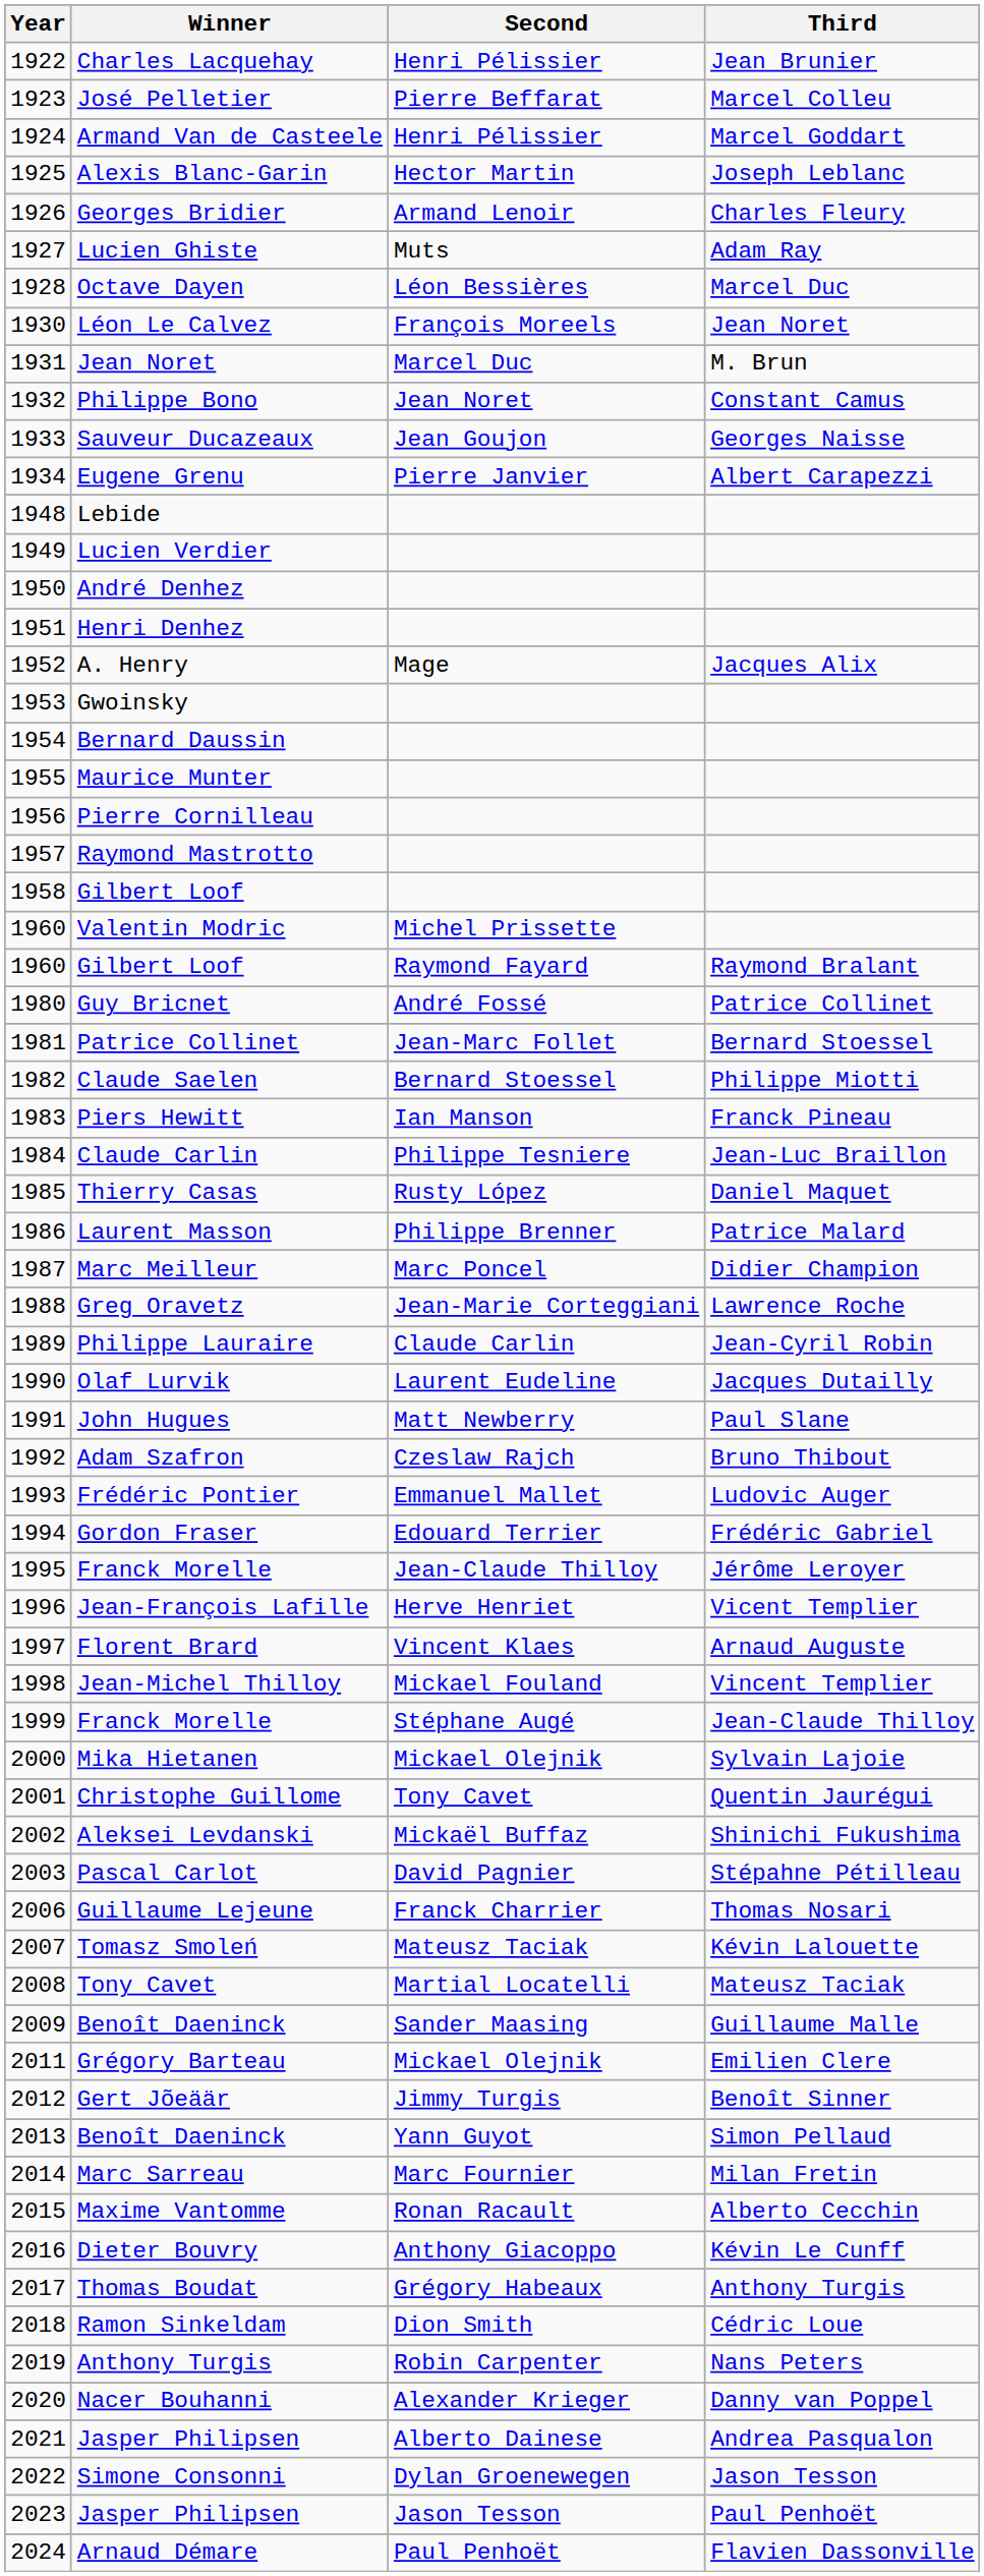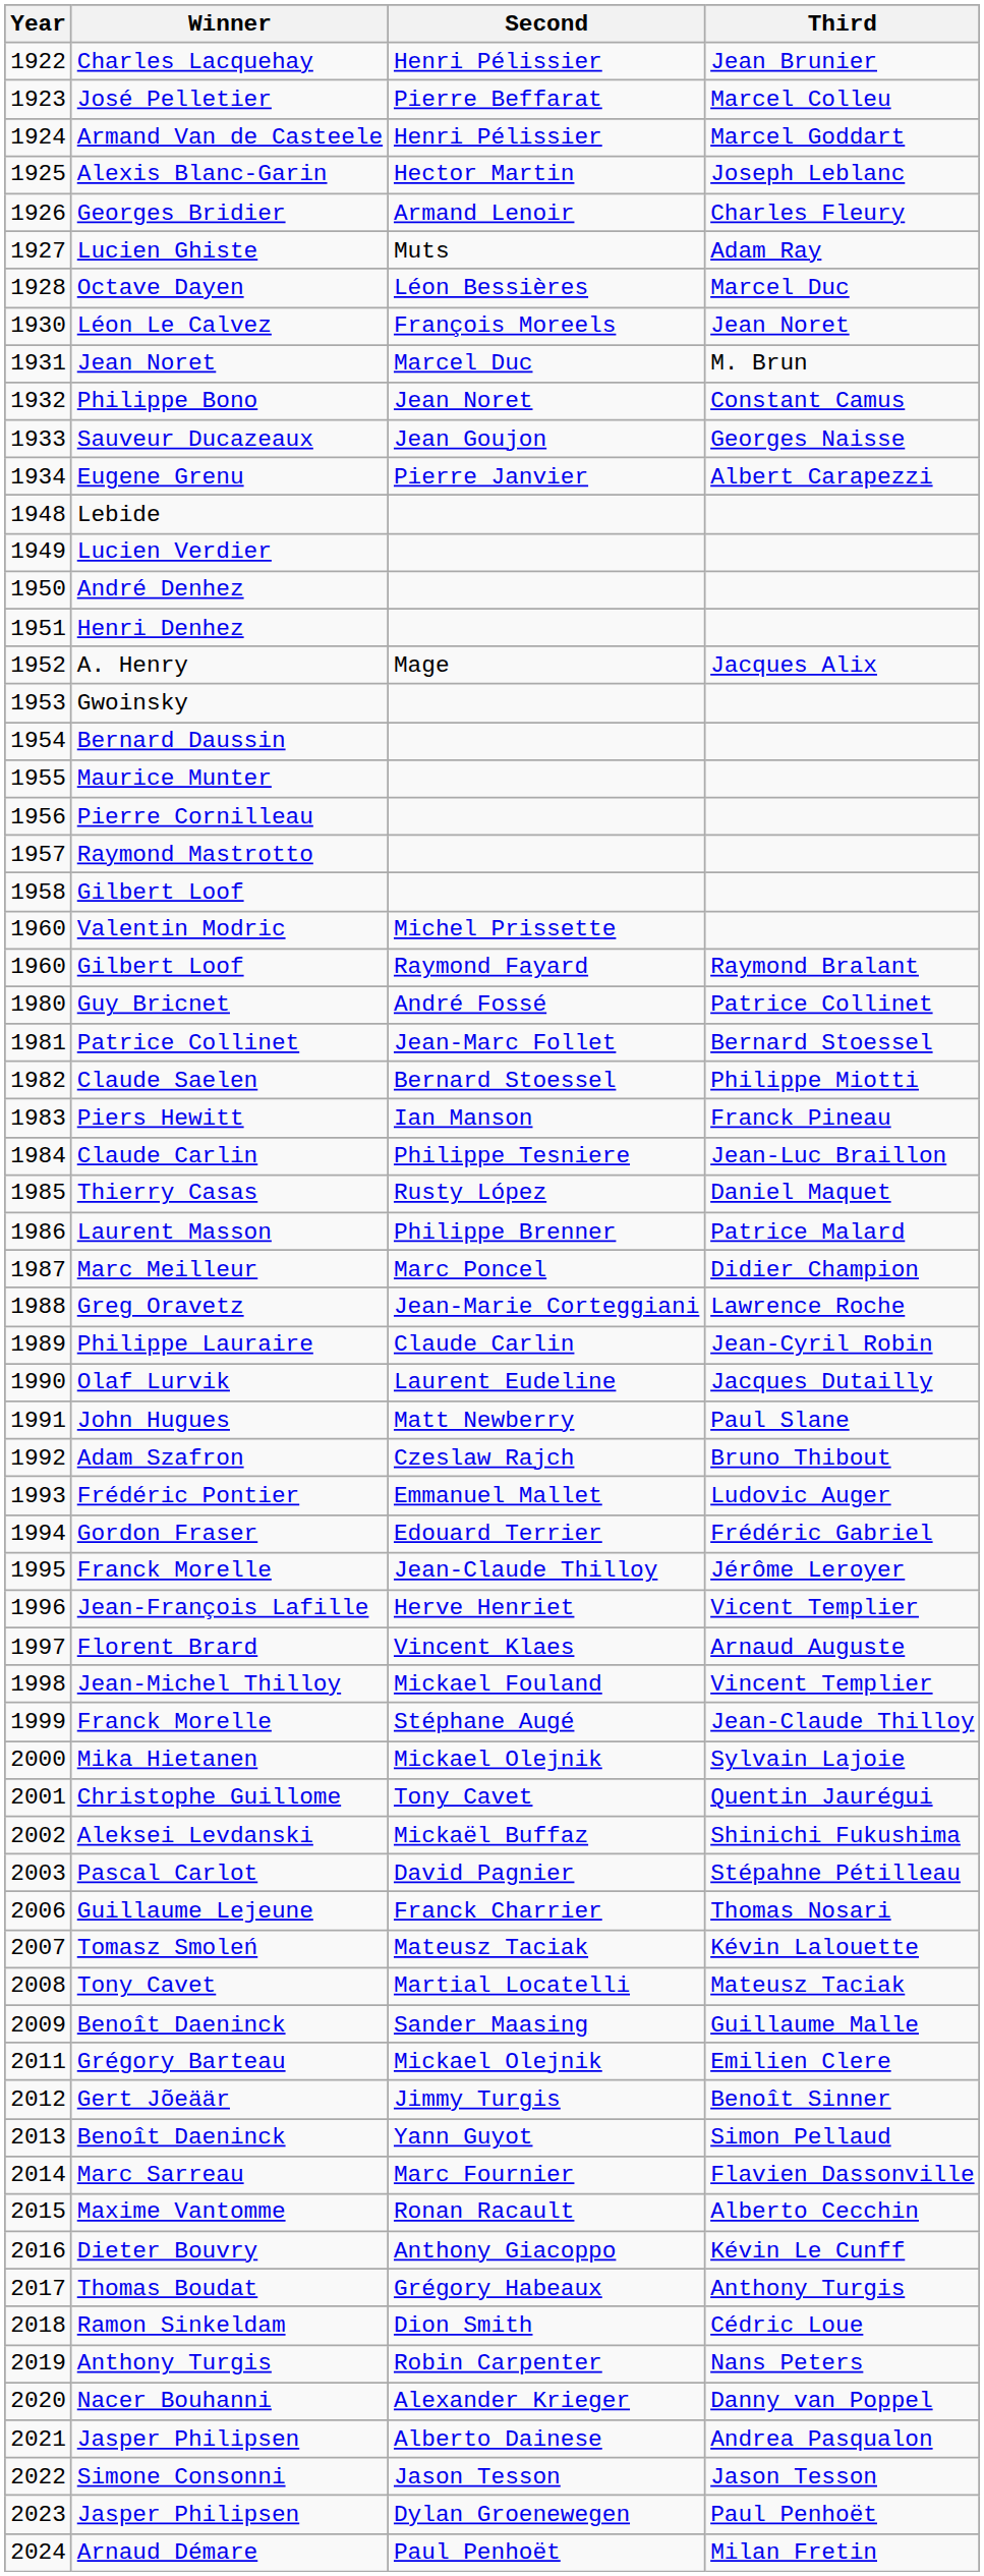 <table class="wikitable">
 <tr>
 <th>Year</th>
 <th>Winner</th>
 <th>Second</th>
 <th>Third</th>
 </tr>
 <tr>
 <td>1922</td>
 <td> <a href='#'>Charles Lacquehay</a></td>
 <td> <a href='#'>Henri Pélissier</a></td>
 <td> <a href='#'>Jean Brunier</a></td>
 </tr>
 <tr>
 <td>1923</td>
 <td> <a href='#'>José Pelletier</a></td>
 <td> <a href='#'>Pierre Beffarat</a></td>
 <td> <a href='#'>Marcel Colleu</a></td>
 </tr>
 <tr>
 <td>1924</td>
 <td> <a href='#'>Armand Van de Casteele</a></td>
 <td> <a href='#'>Henri Pélissier</a></td>
 <td> <a href='#'>Marcel Goddart</a></td>
 </tr>
 <tr>
 <td>1925</td>
 <td> <a href='#'>Alexis Blanc-Garin</a></td>
 <td> <a href='#'>Hector Martin</a></td>
 <td> <a href='#'>Joseph Leblanc</a></td>
 </tr>
 <tr>
 <td>1926</td>
 <td> <a href='#'>Georges Bridier</a></td>
 <td> <a href='#'>Armand Lenoir</a></td>
 <td> <a href='#'>Charles Fleury</a></td>
 </tr>
 <tr>
 <td>1927</td>
 <td> <a href='#'>Lucien Ghiste</a></td>
 <td>Muts</td>
 <td> <a href='#'>Adam Ray</a></td>
 </tr>
 <tr>
 <td>1928</td>
 <td> <a href='#'>Octave Dayen</a></td>
 <td> <a href='#'>Léon Bessières</a></td>
 <td> <a href='#'>Marcel Duc</a></td>
 </tr>
 <tr>
 <td>1930</td>
 <td> <a href='#'>Léon Le Calvez</a></td>
 <td> <a href='#'>François Moreels</a></td>
 <td> <a href='#'>Jean Noret</a></td>
 </tr>
 <tr>
 <td>1931</td>
 <td> <a href='#'>Jean Noret</a></td>
 <td> <a href='#'>Marcel Duc</a></td>
 <td> M. Brun</td>
 </tr>
 <tr>
 <td>1932</td>
 <td> <a href='#'>Philippe Bono</a></td>
 <td> <a href='#'>Jean Noret</a></td>
 <td> <a href='#'>Constant Camus</a></td>
 </tr>
 <tr>
 <td>1933</td>
 <td> <a href='#'>Sauveur Ducazeaux</a></td>
 <td> <a href='#'>Jean Goujon</a></td>
 <td> <a href='#'>Georges Naisse</a></td>
 </tr>
 <tr>
 <td>1934</td>
 <td> <a href='#'>Eugene Grenu</a></td>
 <td> <a href='#'>Pierre Janvier</a></td>
 <td> <a href='#'>Albert Carapezzi</a></td>
 </tr>
 <tr>
 <td>1948</td>
 <td> Lebide</td>
 <td></td>
 <td></td>
 </tr>
 <tr>
 <td>1949</td>
 <td> <a href='#'>Lucien Verdier</a></td>
 <td></td>
 <td></td>
 </tr>
 <tr>
 <td>1950</td>
 <td> <a href='#'>André Denhez</a></td>
 <td></td>
 <td></td>
 </tr>
 <tr>
 <td>1951</td>
 <td> <a href='#'>Henri Denhez</a></td>
 <td></td>
 <td></td>
 </tr>
 <tr>
 <td>1952</td>
 <td> A. Henry</td>
 <td> Mage</td>
 <td> <a href='#'>Jacques Alix</a></td>
 </tr>
 <tr>
 <td>1953</td>
 <td> Gwoinsky</td>
 <td></td>
 <td></td>
 </tr>
 <tr>
 <td>1954</td>
 <td> <a href='#'>Bernard Daussin</a></td>
 <td></td>
 <td></td>
 </tr>
 <tr>
 <td>1955</td>
 <td> <a href='#'>Maurice Munter</a></td>
 <td></td>
 <td></td>
 </tr>
 <tr>
 <td>1956</td>
 <td> <a href='#'>Pierre Cornilleau</a></td>
 <td></td>
 <td></td>
 </tr>
 <tr>
 <td>1957</td>
 <td> <a href='#'>Raymond Mastrotto</a></td>
 <td></td>
 <td></td>
 </tr>
 <tr>
 <td>1958</td>
 <td> <a href='#'>Gilbert Loof</a></td>
 <td></td>
 <td></td>
 </tr>
 <tr>
 <td>1960</td>
 <td> <a href='#'>Valentin Modric</a></td>
 <td> <a href='#'>Michel Prissette</a></td>
 <td></td>
 </tr>
 <tr>
 <td>1960</td>
 <td> <a href='#'>Gilbert Loof</a></td>
 <td> <a href='#'>Raymond Fayard</a></td>
 <td> <a href='#'>Raymond Bralant</a></td>
 </tr>
 <tr>
 <td>1980</td>
 <td> <a href='#'>Guy Bricnet</a></td>
 <td> <a href='#'>André Fossé</a></td>
 <td> <a href='#'>Patrice Collinet</a></td>
 </tr>
 <tr>
 <td>1981</td>
 <td> <a href='#'>Patrice Collinet</a></td>
 <td> <a href='#'>Jean-Marc Follet</a></td>
 <td> <a href='#'>Bernard Stoessel</a></td>
 </tr>
 <tr>
 <td>1982</td>
 <td> <a href='#'>Claude Saelen</a></td>
 <td> <a href='#'>Bernard Stoessel</a></td>
 <td> <a href='#'>Philippe Miotti</a></td>
 </tr>
 <tr>
 <td>1983</td>
 <td> <a href='#'>Piers Hewitt</a></td>
 <td> <a href='#'>Ian Manson</a></td>
 <td> <a href='#'>Franck Pineau</a></td>
 </tr>
 <tr>
 <td>1984</td>
 <td> <a href='#'>Claude Carlin</a></td>
 <td> <a href='#'>Philippe Tesniere</a></td>
 <td> <a href='#'>Jean-Luc Braillon</a></td>
 </tr>
 <tr>
 <td>1985</td>
 <td> <a href='#'>Thierry Casas</a></td>
 <td> <a href='#'>Rusty López</a></td>
 <td> <a href='#'>Daniel Maquet</a></td>
 </tr>
 <tr>
 <td>1986</td>
 <td> <a href='#'>Laurent Masson</a></td>
 <td> <a href='#'>Philippe Brenner</a></td>
 <td> <a href='#'>Patrice Malard</a></td>
 </tr>
 <tr>
 <td>1987</td>
 <td> <a href='#'>Marc Meilleur</a></td>
 <td> <a href='#'>Marc Poncel</a></td>
 <td> <a href='#'>Didier Champion</a></td>
 </tr>
 <tr>
 <td>1988</td>
 <td> <a href='#'>Greg Oravetz</a></td>
 <td> <a href='#'>Jean-Marie Corteggiani</a></td>
 <td> <a href='#'>Lawrence Roche</a></td>
 </tr>
 <tr>
 <td>1989</td>
 <td> <a href='#'>Philippe Lauraire</a></td>
 <td> <a href='#'>Claude Carlin</a></td>
 <td> <a href='#'>Jean-Cyril Robin</a></td>
 </tr>
 <tr>
 <td>1990</td>
 <td> <a href='#'>Olaf Lurvik</a></td>
 <td> <a href='#'>Laurent Eudeline</a></td>
 <td> <a href='#'>Jacques Dutailly</a></td>
 </tr>
 <tr>
 <td>1991</td>
 <td> <a href='#'>John Hugues</a></td>
 <td> <a href='#'>Matt Newberry</a></td>
 <td> <a href='#'>Paul Slane</a></td>
 </tr>
 <tr>
 <td>1992</td>
 <td> <a href='#'>Adam Szafron</a></td>
 <td> <a href='#'>Czeslaw Rajch</a></td>
 <td> <a href='#'>Bruno Thibout</a></td>
 </tr>
 <tr>
 <td>1993</td>
 <td> <a href='#'>Frédéric Pontier</a></td>
 <td> <a href='#'>Emmanuel Mallet</a></td>
 <td> <a href='#'>Ludovic Auger</a></td>
 </tr>
 <tr>
 <td>1994</td>
 <td> <a href='#'>Gordon Fraser</a></td>
 <td> <a href='#'>Edouard Terrier</a></td>
 <td> <a href='#'>Frédéric Gabriel</a></td>
 </tr>
 <tr>
 <td>1995</td>
 <td> <a href='#'>Franck Morelle</a></td>
 <td> <a href='#'>Jean-Claude Thilloy</a></td>
 <td> <a href='#'>Jérôme Leroyer</a></td>
 </tr>
 <tr>
 <td>1996</td>
 <td> <a href='#'>Jean-François Lafille</a></td>
 <td> <a href='#'>Herve Henriet</a></td>
 <td> <a href='#'>Vicent Templier</a></td>
 </tr>
 <tr>
 <td>1997</td>
 <td> <a href='#'>Florent Brard</a></td>
 <td> <a href='#'>Vincent Klaes</a></td>
 <td> <a href='#'>Arnaud Auguste</a></td>
 </tr>
 <tr>
 <td>1998</td>
 <td> <a href='#'>Jean-Michel Thilloy</a></td>
 <td> <a href='#'>Mickael Fouland</a></td>
 <td> <a href='#'>Vincent Templier</a></td>
 </tr>
 <tr>
 <td>1999</td>
 <td> <a href='#'>Franck Morelle</a></td>
 <td> <a href='#'>Stéphane Augé</a></td>
 <td> <a href='#'>Jean-Claude Thilloy</a></td>
 </tr>
 <tr>
 <td>2000</td>
 <td> <a href='#'>Mika Hietanen</a></td>
 <td> <a href='#'>Mickael Olejnik</a></td>
 <td> <a href='#'>Sylvain Lajoie</a></td>
 </tr>
 <tr>
 <td>2001</td>
 <td> <a href='#'>Christophe Guillome</a></td>
 <td> <a href='#'>Tony Cavet</a></td>
 <td> <a href='#'>Quentin Jaurégui</a></td>
 </tr>
 <tr>
 <td>2002</td>
 <td> <a href='#'>Aleksei Levdanski</a></td>
 <td> <a href='#'>Mickaël Buffaz</a></td>
 <td> <a href='#'>Shinichi Fukushima</a></td>
 </tr>
 <tr>
 <td>2003</td>
 <td> <a href='#'>Pascal Carlot</a></td>
 <td> <a href='#'>David Pagnier</a></td>
 <td> <a href='#'>Stépahne Pétilleau</a></td>
 </tr>
 <tr>
 <td>2006</td>
 <td> <a href='#'>Guillaume Lejeune</a></td>
 <td> <a href='#'>Franck Charrier</a></td>
 <td> <a href='#'>Thomas Nosari</a></td>
 </tr>
 <tr>
 <td>2007</td>
 <td> <a href='#'>Tomasz Smoleń</a></td>
 <td> <a href='#'>Mateusz Taciak</a></td>
 <td> <a href='#'>Kévin Lalouette</a></td>
 </tr>
 <tr>
 <td>2008</td>
 <td> <a href='#'>Tony Cavet</a></td>
 <td> <a href='#'>Martial Locatelli</a></td>
 <td> <a href='#'>Mateusz Taciak</a></td>
 </tr>
 <tr>
 <td>2009</td>
 <td> <a href='#'>Benoît Daeninck</a></td>
 <td> <a href='#'>Sander Maasing</a></td>
 <td> <a href='#'>Guillaume Malle</a></td>
 </tr>
 <tr>
 <td>2011</td>
 <td> <a href='#'>Grégory Barteau</a></td>
 <td> <a href='#'>Mickael Olejnik</a></td>
 <td> <a href='#'>Emilien Clere</a></td>
 </tr>
 <tr>
 <td>2012</td>
 <td> <a href='#'>Gert Jõeäär</a></td>
 <td> <a href='#'>Jimmy Turgis</a></td>
 <td> <a href='#'>Benoît Sinner</a></td>
 </tr>
 <tr>
 <td>2013</td>
 <td> <a href='#'>Benoît Daeninck</a></td>
 <td> <a href='#'>Yann Guyot</a></td>
 <td> <a href='#'>Simon Pellaud</a></td>
 </tr>
 <tr>
 <td>2014</td>
 <td> <a href='#'>Marc Sarreau</a></td>
 <td> <a href='#'>Marc Fournier</a></td>
-<td> <a href='#'>Milan Fretin</a></td>
+<td> <a href='#'>Flavien Dassonville</a></td>
 </tr>
 <tr>
 <td>2015</td>
 <td> <a href='#'>Maxime Vantomme</a></td>
 <td> <a href='#'>Ronan Racault</a></td>
 <td> <a href='#'>Alberto Cecchin</a></td>
 </tr>
 <tr>
 <td>2016</td>
 <td> <a href='#'>Dieter Bouvry</a></td>
 <td> <a href='#'>Anthony Giacoppo</a></td>
 <td> <a href='#'>Kévin Le Cunff</a></td>
 </tr>
 <tr>
 <td>2017</td>
 <td> <a href='#'>Thomas Boudat</a></td>
 <td> <a href='#'>Grégory Habeaux</a></td>
 <td> <a href='#'>Anthony Turgis</a></td>
 </tr>
 <tr>
 <td>2018</td>
 <td> <a href='#'>Ramon Sinkeldam</a></td>
 <td> <a href='#'>Dion Smith</a></td>
 <td> <a href='#'>Cédric Loue</a></td>
 </tr>
 <tr>
 <td>2019</td>
 <td> <a href='#'>Anthony Turgis</a></td>
 <td> <a href='#'>Robin Carpenter</a></td>
 <td> <a href='#'>Nans Peters</a></td>
 </tr>
 <tr>
 <td>2020</td>
 <td> <a href='#'>Nacer Bouhanni</a></td>
 <td> <a href='#'>Alexander Krieger</a></td>
 <td> <a href='#'>Danny van Poppel</a></td>
 </tr>
 <tr>
 <td>2021</td>
 <td> <a href='#'>Jasper Philipsen</a></td>
 <td> <a href='#'>Alberto Dainese</a></td>
 <td> <a href='#'>Andrea Pasqualon</a></td>
 </tr>
 <tr>
 <td>2022</td>
 <td> <a href='#'>Simone Consonni</a></td>
-<td> <a href='#'>Dylan Groenewegen</a></td>
+<td> <a href='#'>Jason Tesson</a></td>
 <td> <a href='#'>Jason Tesson</a></td>
 </tr>
 <tr>
 <td>2023</td>
 <td> <a href='#'>Jasper Philipsen</a></td>
-<td> <a href='#'>Jason Tesson</a></td>
+<td> <a href='#'>Dylan Groenewegen</a></td>
 <td> <a href='#'>Paul Penhoët</a></td>
 </tr>
 <tr>
 <td>2024</td>
 <td> <a href='#'>Arnaud Démare</a></td>
 <td> <a href='#'>Paul Penhoët</a></td>
-<td> <a href='#'>Flavien Dassonville</a></td>
+<td> <a href='#'>Milan Fretin</a></td>
 </tr>
 </table>
